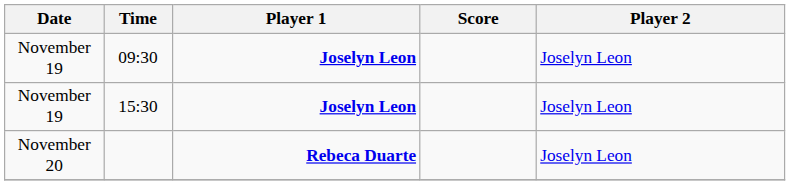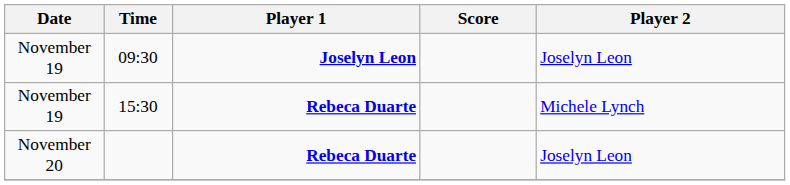 <table class="wikitable" style="font-size:90%; text-align:center">
 <tr>
 <th width="76">Date</th>
 <th width="50">Time</th>
 <th width="200">Player 1</th>
 <th width="90">Score</th>
 <th width="200">Player 2</th>
 </tr>
 <tr>
 <td>November 19</td>
 <td>09:30</td>
 <td align="right"><strong><a href='#'>Joselyn Leon</a> </strong></td>
 <td></td>
 <td align="left"> <a href='#'>Joselyn Leon</a></td>
 </tr>
 <tr>
 <td>November 19</td>
 <td>15:30</td>
-<td align="right"><strong><a href='#'>Joselyn Leon</a> </strong></td>
+<td align="right"><strong><a href='#'>Rebeca Duarte</a> </strong></td>
 <td></td>
-<td align="left"> <a href='#'>Joselyn Leon</a></td>
+<td align="left"> <a href='#'>Michele Lynch</a></td>
 </tr>
 <tr>
 <td>November 20</td>
 <td></td>
 <td align="right"><strong><a href='#'>Rebeca Duarte</a> </strong></td>
 <td></td>
 <td align="left"> <a href='#'>Joselyn Leon</a></td>
 </tr>
 <tr>
 </tr>
 </table>
